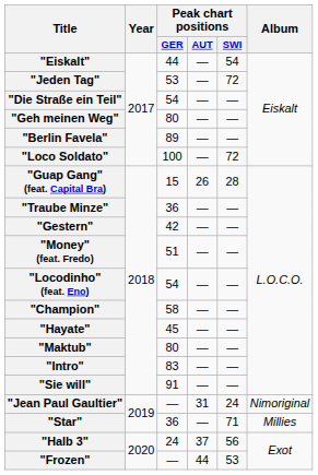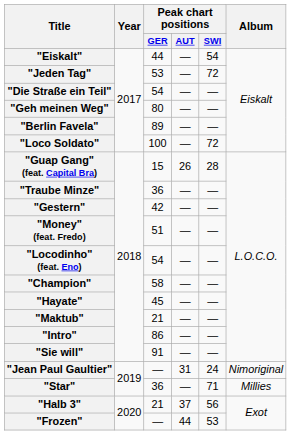 <table class="wikitable plainrowheaders" style="text-align:center;">
 <tr>
 <th scope="col" rowspan="2">Title</th>
 <th scope="col" rowspan="2">Year</th>
 <th scope="col" colspan="3">Peak chart positions</th>
 <th scope="col" rowspan="2">Album</th>
 </tr>
 <tr>
 <th style="width:2.5em; font-size:85%"><a href='#'>GER</a><br></th>
 <th style="width:2.5em; font-size:85%"><a href='#'>AUT</a><br></th>
 <th style="width:2.5em; font-size:85%"><a href='#'>SWI</a><br></th>
 </tr>
 <tr>
 <th scope="row">"Eiskalt"</th>
 <td rowspan=6>2017</td>
 <td>44</td>
 <td>—</td>
 <td>54</td>
 <td rowspan=6><em>Eiskalt</em></td>
 </tr>
 <tr>
 <th scope="row">"Jeden Tag"</th>
 <td>53</td>
 <td>—</td>
 <td>72</td>
 </tr>
 <tr>
 <th scope="row">"Die Straße ein Teil"</th>
 <td>54</td>
 <td>—</td>
 <td>—</td>
 </tr>
 <tr>
 <th scope="row">"Geh meinen Weg"</th>
 <td>80</td>
 <td>—</td>
 <td>—</td>
 </tr>
 <tr>
 <th scope="row">"Berlin Favela"</th>
 <td>89</td>
 <td>—</td>
 <td>—</td>
 </tr>
 <tr>
 <th scope="row">"Loco Soldato"</th>
 <td>100</td>
 <td>—</td>
 <td>72</td>
 </tr>
 <tr>
 <th scope="row">"Guap Gang"<br><small>(feat. <a href='#'>Capital Bra</a>)</small></th>
 <td rowspan=10>2018</td>
 <td>15</td>
 <td>26</td>
 <td>28</td>
 <td rowspan=10><em>L.O.C.O.</em></td>
 </tr>
 <tr>
 <th scope="row">"Traube Minze"</th>
 <td>36</td>
 <td>—</td>
 <td>—</td>
 </tr>
 <tr>
 <th scope="row">"Gestern"</th>
 <td>42</td>
 <td>—</td>
 <td>—</td>
 </tr>
 <tr>
 <th scope="row">"Money"<br><small>(feat. Fredo)</small></th>
 <td>51</td>
 <td>—</td>
 <td>—</td>
 </tr>
 <tr>
 <th scope="row">"Locodinho"<br><small>(feat. <a href='#'>Eno</a>)</small></th>
 <td>54</td>
 <td>—</td>
 <td>—</td>
 </tr>
 <tr>
 <th scope="row">"Champion"</th>
 <td>58</td>
 <td>—</td>
 <td>—</td>
 </tr>
 <tr>
 <th scope="row">"Hayate"</th>
 <td>45</td>
 <td>—</td>
 <td>—</td>
 </tr>
 <tr>
 <th scope="row">"Maktub"</th>
-<td>80</td>
+<td>21</td>
 <td>—</td>
 <td>—</td>
 </tr>
 <tr>
 <th scope="row">"Intro"</th>
-<td>83</td>
+<td>86</td>
 <td>—</td>
 <td>—</td>
 </tr>
 <tr>
 <th scope="row">"Sie will"</th>
 <td>91</td>
 <td>—</td>
 <td>—</td>
 </tr>
 <tr>
 <th scope="row">"Jean Paul Gaultier"</th>
 <td rowspan=2>2019</td>
 <td>—</td>
 <td>31</td>
 <td>24</td>
 <td><em>Nimoriginal</em></td>
 </tr>
 <tr>
 <th scope="row">"Star"</th>
 <td>36</td>
 <td>—</td>
 <td>71</td>
 <td><em>Millies</em></td>
 </tr>
 <tr>
 <th scope="row">"Halb 3"<br></th>
 <td rowspan="2">2020</td>
-<td>24</td>
+<td>21</td>
 <td>37</td>
 <td>56</td>
 <td rowspan="2"><em>Exot</em></td>
 </tr>
 <tr>
 <th scope="row">"Frozen"</th>
 <td>—</td>
 <td>44</td>
 <td>53</td>
 </tr>
 </table>
